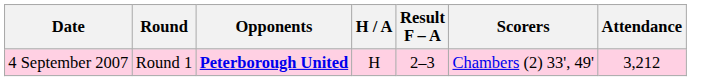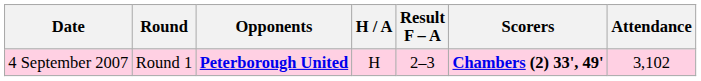 <table class="wikitable" style="text-align:center;">
 <tr>
 <th>Date</th>
 <th>Round</th>
 <th>Opponents</th>
 <th>H / A</th>
 <th>Result<br>F – A</th>
 <th>Scorers</th>
 <th>Attendance</th>
 </tr>
 <tr bgcolor="#ffd0e3">
 <td>4 September 2007</td>
 <td>Round 1</td>
 <td><strong><a href='#'>Peterborough United</a></strong></td>
 <td>H</td>
 <td>2–3</td>
-<td><a href='#'>Chambers</a> (2) 33', 49'</td>
-<td>3,212</td>
+<td><strong><a href='#'>Chambers</a> (2) 33', 49'</strong></td>
+<td>3,102</td>
 </tr>
 </table>
